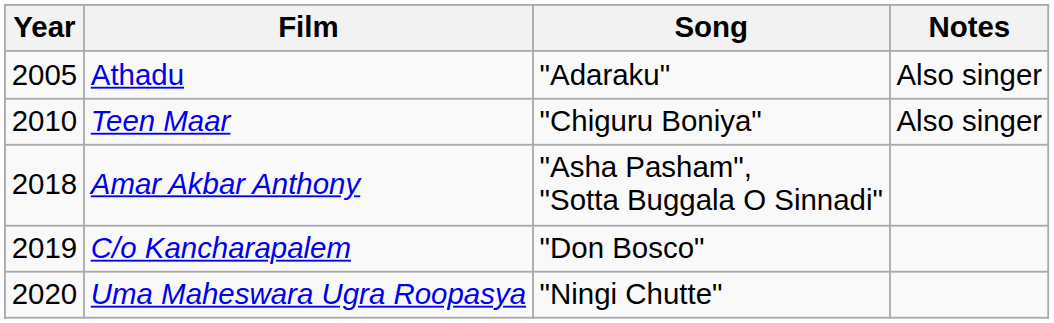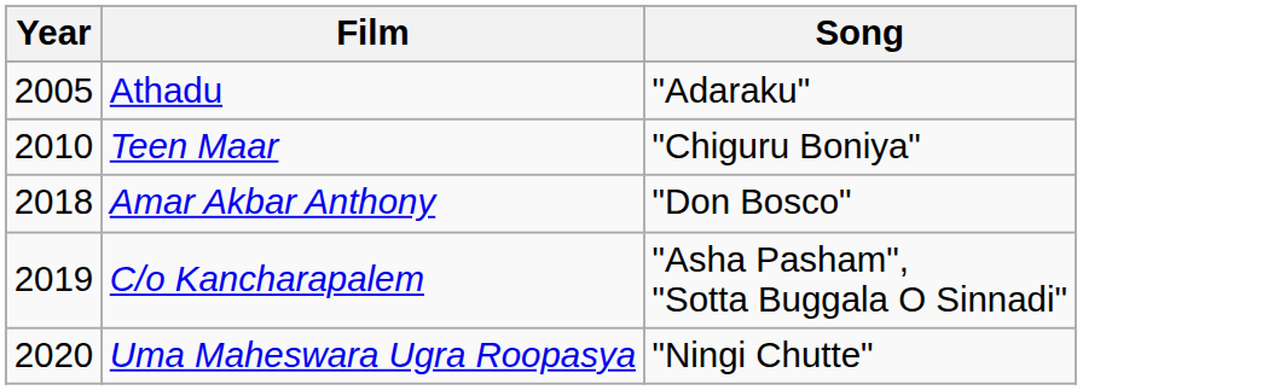 <table class="wikitable sortable">
 <tr>
 <th>Year</th>
 <th>Film</th>
 <th>Song</th>
-<th>Notes</th>
 </tr>
 <tr>
 <td>2005</td>
 <td><a href='#'>Athadu</a></td>
 <td>"Adaraku"</td>
-<td>Also singer</td>
 </tr>
 <tr>
 <td>2010</td>
 <td><em><a href='#'>Teen Maar</a></em></td>
 <td>"Chiguru Boniya"</td>
-<td>Also singer</td>
 </tr>
 <tr>
 <td>2018</td>
 <td><em><a href='#'>Amar Akbar Anthony</a></em></td>
-<td>"Asha Pasham",<br>"Sotta Buggala O Sinnadi"</td>
-<td></td>
+<td>"Don Bosco"</td>
 </tr>
 <tr>
 <td>2019</td>
 <td><em><a href='#'>C/o Kancharapalem</a></em></td>
-<td>"Don Bosco"</td>
-<td></td>
+<td>"Asha Pasham",<br>"Sotta Buggala O Sinnadi"</td>
 </tr>
 <tr>
 <td>2020</td>
 <td><em><a href='#'>Uma Maheswara Ugra Roopasya</a></em></td>
 <td>"Ningi Chutte"</td>
-<td></td>
 </tr>
 </table>
